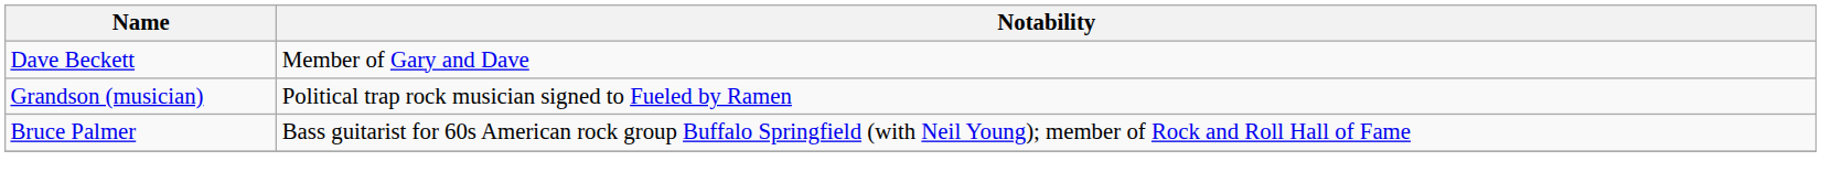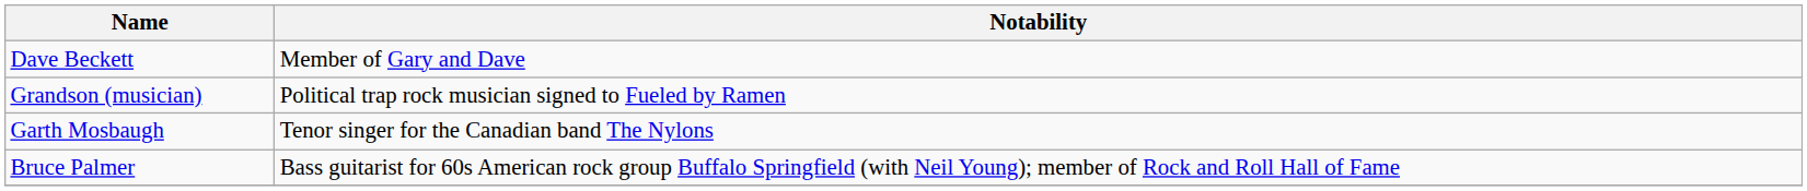 <table class="wikitable sortable" style="width: 100%;">
 <tr>
 <th>Name</th>
 <th width="85%" class="unsortable">Notability</th>
 </tr>
 <tr valign="top">
 <td><a href='#'>Dave Beckett</a></td>
 <td>Member of <a href='#'>Gary and Dave</a></td>
 </tr>
 <tr valign="top">
 <td><a href='#'>Grandson (musician)</a></td>
 <td>Political trap rock musician signed to <a href='#'>Fueled by Ramen</a></td>
 </tr>
 <tr valign="top">
+<td><a href='#'>Garth Mosbaugh</a></td>
+<td>Tenor singer for the Canadian band <a href='#'>The Nylons</a></td>
+</tr>
+<tr valign="top">
 <td><a href='#'>Bruce Palmer</a></td>
 <td>Bass guitarist for 60s American rock group <a href='#'>Buffalo Springfield</a> (with <a href='#'>Neil Young</a>); member of <a href='#'>Rock and Roll Hall of Fame</a></td>
 </tr>
 <tr valign="top">
 </tr>
 </table>
